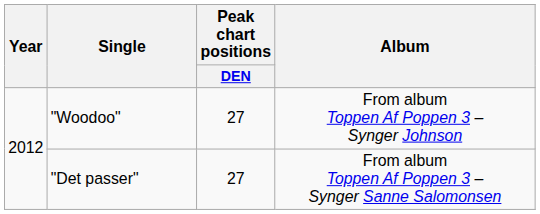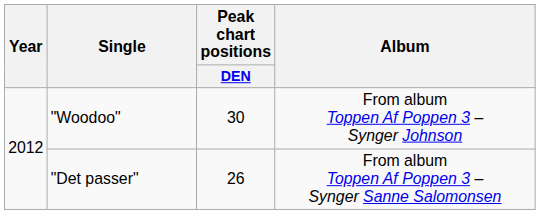 <table class="wikitable plainrowheaders" style="text-align:left;" border="1">
 <tr>
 <th scope="col" rowspan="2" width=10>Year</th>
 <th scope="col" rowspan="2" style="width:9em;">Single</th>
 <th scope="col" colspan="1">Peak chart positions</th>
 <th scope="col" rowspan="2" style="width:16em;">Album</th>
 </tr>
 <tr>
 <th scope="col" style="width:3em;font-size:90%;"><a href='#'>DEN</a><br></th>
 </tr>
 <tr>
 <td rowspan="2">2012</td>
 <td>"Woodoo"</td>
-<td style="text-align:center;">27</td>
+<td style="text-align:center;">30</td>
 <td style="text-align:center;" rowspan=1>From album <br> <em><a href='#'>Toppen Af Poppen 3</a> – <br>Synger <a href='#'>Johnson</a></em></td>
 </tr>
 <tr>
 <td>"Det passer"</td>
-<td style="text-align:center;">27</td>
+<td style="text-align:center;">26</td>
 <td style="text-align:center;" rowspan=1>From album <br><em><a href='#'>Toppen Af Poppen 3</a> – <br>Synger <a href='#'>Sanne Salomonsen</a></em></td>
 </tr>
 </table>
